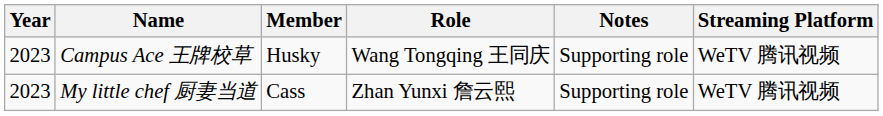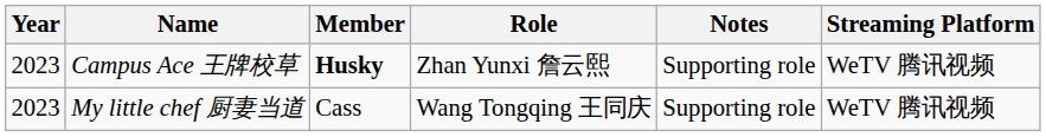 <table class="wikitable">
 <tr>
 <th>Year</th>
 <th>Name</th>
 <th>Member</th>
 <th>Role</th>
 <th>Notes</th>
 <th>Streaming Platform</th>
 </tr>
 <tr>
 <td>2023</td>
 <td><em>Campus Ace</em> <em>王牌校草</em></td>
-<td>Husky</td>
-<td>Wang Tongqing 王同庆</td>
+<td><strong>Husky</strong></td>
+<td>Zhan Yunxi 詹云熙</td>
 <td>Supporting role</td>
 <td>WeTV 腾讯视频</td>
 </tr>
 <tr>
 <td>2023</td>
 <td><em>My little chef 厨妻当道</em></td>
 <td>Cass</td>
-<td>Zhan Yunxi 詹云熙</td>
+<td>Wang Tongqing 王同庆</td>
 <td>Supporting role</td>
 <td>WeTV 腾讯视频</td>
 </tr>
 </table>
